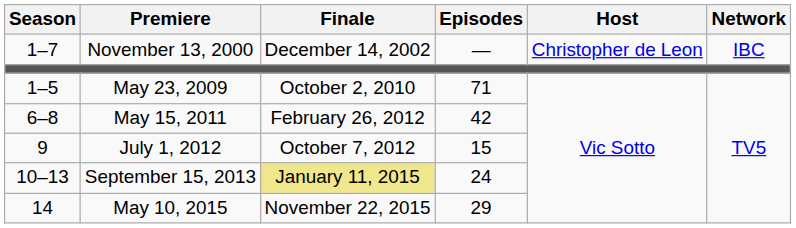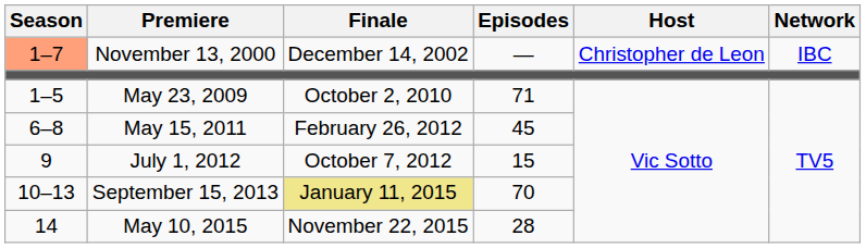 <table class="wikitable" style="text-align:center;">
 <tr>
 <th>Season</th>
 <th>Premiere</th>
 <th>Finale</th>
 <th>Episodes</th>
 <th>Host</th>
 <th>Network</th>
 </tr>
 <tr>
-<td>1–7</td>
+<td style="background: lightsalmon;">1–7</td>
 <td>November 13, 2000</td>
 <td>December 14, 2002</td>
 <td>—</td>
 <td><a href='#'>Christopher de Leon</a></td>
 <td><a href='#'>IBC</a></td>
 </tr>
 <tr>
 <td colspan="6" style="background:#555555;"></td>
 </tr>
 <tr>
 <td>1–5</td>
 <td>May 23, 2009</td>
 <td>October 2, 2010</td>
 <td>71</td>
 <td rowspan="5"><a href='#'>Vic Sotto</a></td>
 <td rowspan="5"><a href='#'>TV5</a></td>
 </tr>
 <tr>
 <td>6–8</td>
 <td>May 15, 2011</td>
 <td>February 26, 2012</td>
-<td>42</td>
+<td>45</td>
 </tr>
 <tr>
 <td>9</td>
 <td>July 1, 2012</td>
 <td>October 7, 2012</td>
 <td>15</td>
 </tr>
 <tr>
 <td>10–13</td>
 <td>September 15, 2013</td>
 <td style="background: khaki;">January 11, 2015</td>
-<td>24</td>
+<td>70</td>
 </tr>
 <tr>
 <td>14</td>
 <td>May 10, 2015</td>
 <td>November 22, 2015</td>
-<td>29</td>
+<td>28</td>
 </tr>
 </table>
